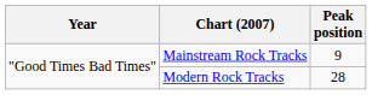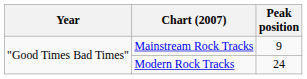 <table class="wikitable">
 <tr>
 <th>Year</th>
 <th>Chart (2007)</th>
 <th>Peak<br>position</th>
 </tr>
 <tr>
 <td rowspan="2">"Good Times Bad Times"</td>
 <td><a href='#'>Mainstream Rock Tracks</a></td>
 <td align="center">9</td>
 </tr>
 <tr>
 <td><a href='#'>Modern Rock Tracks</a></td>
-<td align="center">28</td>
+<td align="center">24</td>
 </tr>
 </table>
